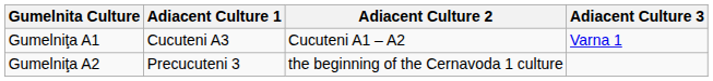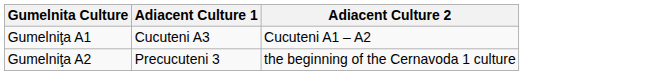 <table class="wikitable">
 <tr>
 <th>Gumelnita Culture </th>
 <th>Adiacent Culture 1</th>
 <th>Adiacent Culture 2</th>
-<th>Adiacent Culture 3</th>
 </tr>
 <tr>
 <td>Gumelniţa A1</td>
 <td>Cucuteni A3</td>
 <td>Cucuteni A1 – A2</td>
-<td><a href='#'>Varna 1</a></td>
 </tr>
 <tr>
 <td>Gumelniţa A2</td>
 <td>Precucuteni 3</td>
 <td>the beginning of the Cernavoda 1 culture</td>
-<td></td>
 </tr>
 </table>
